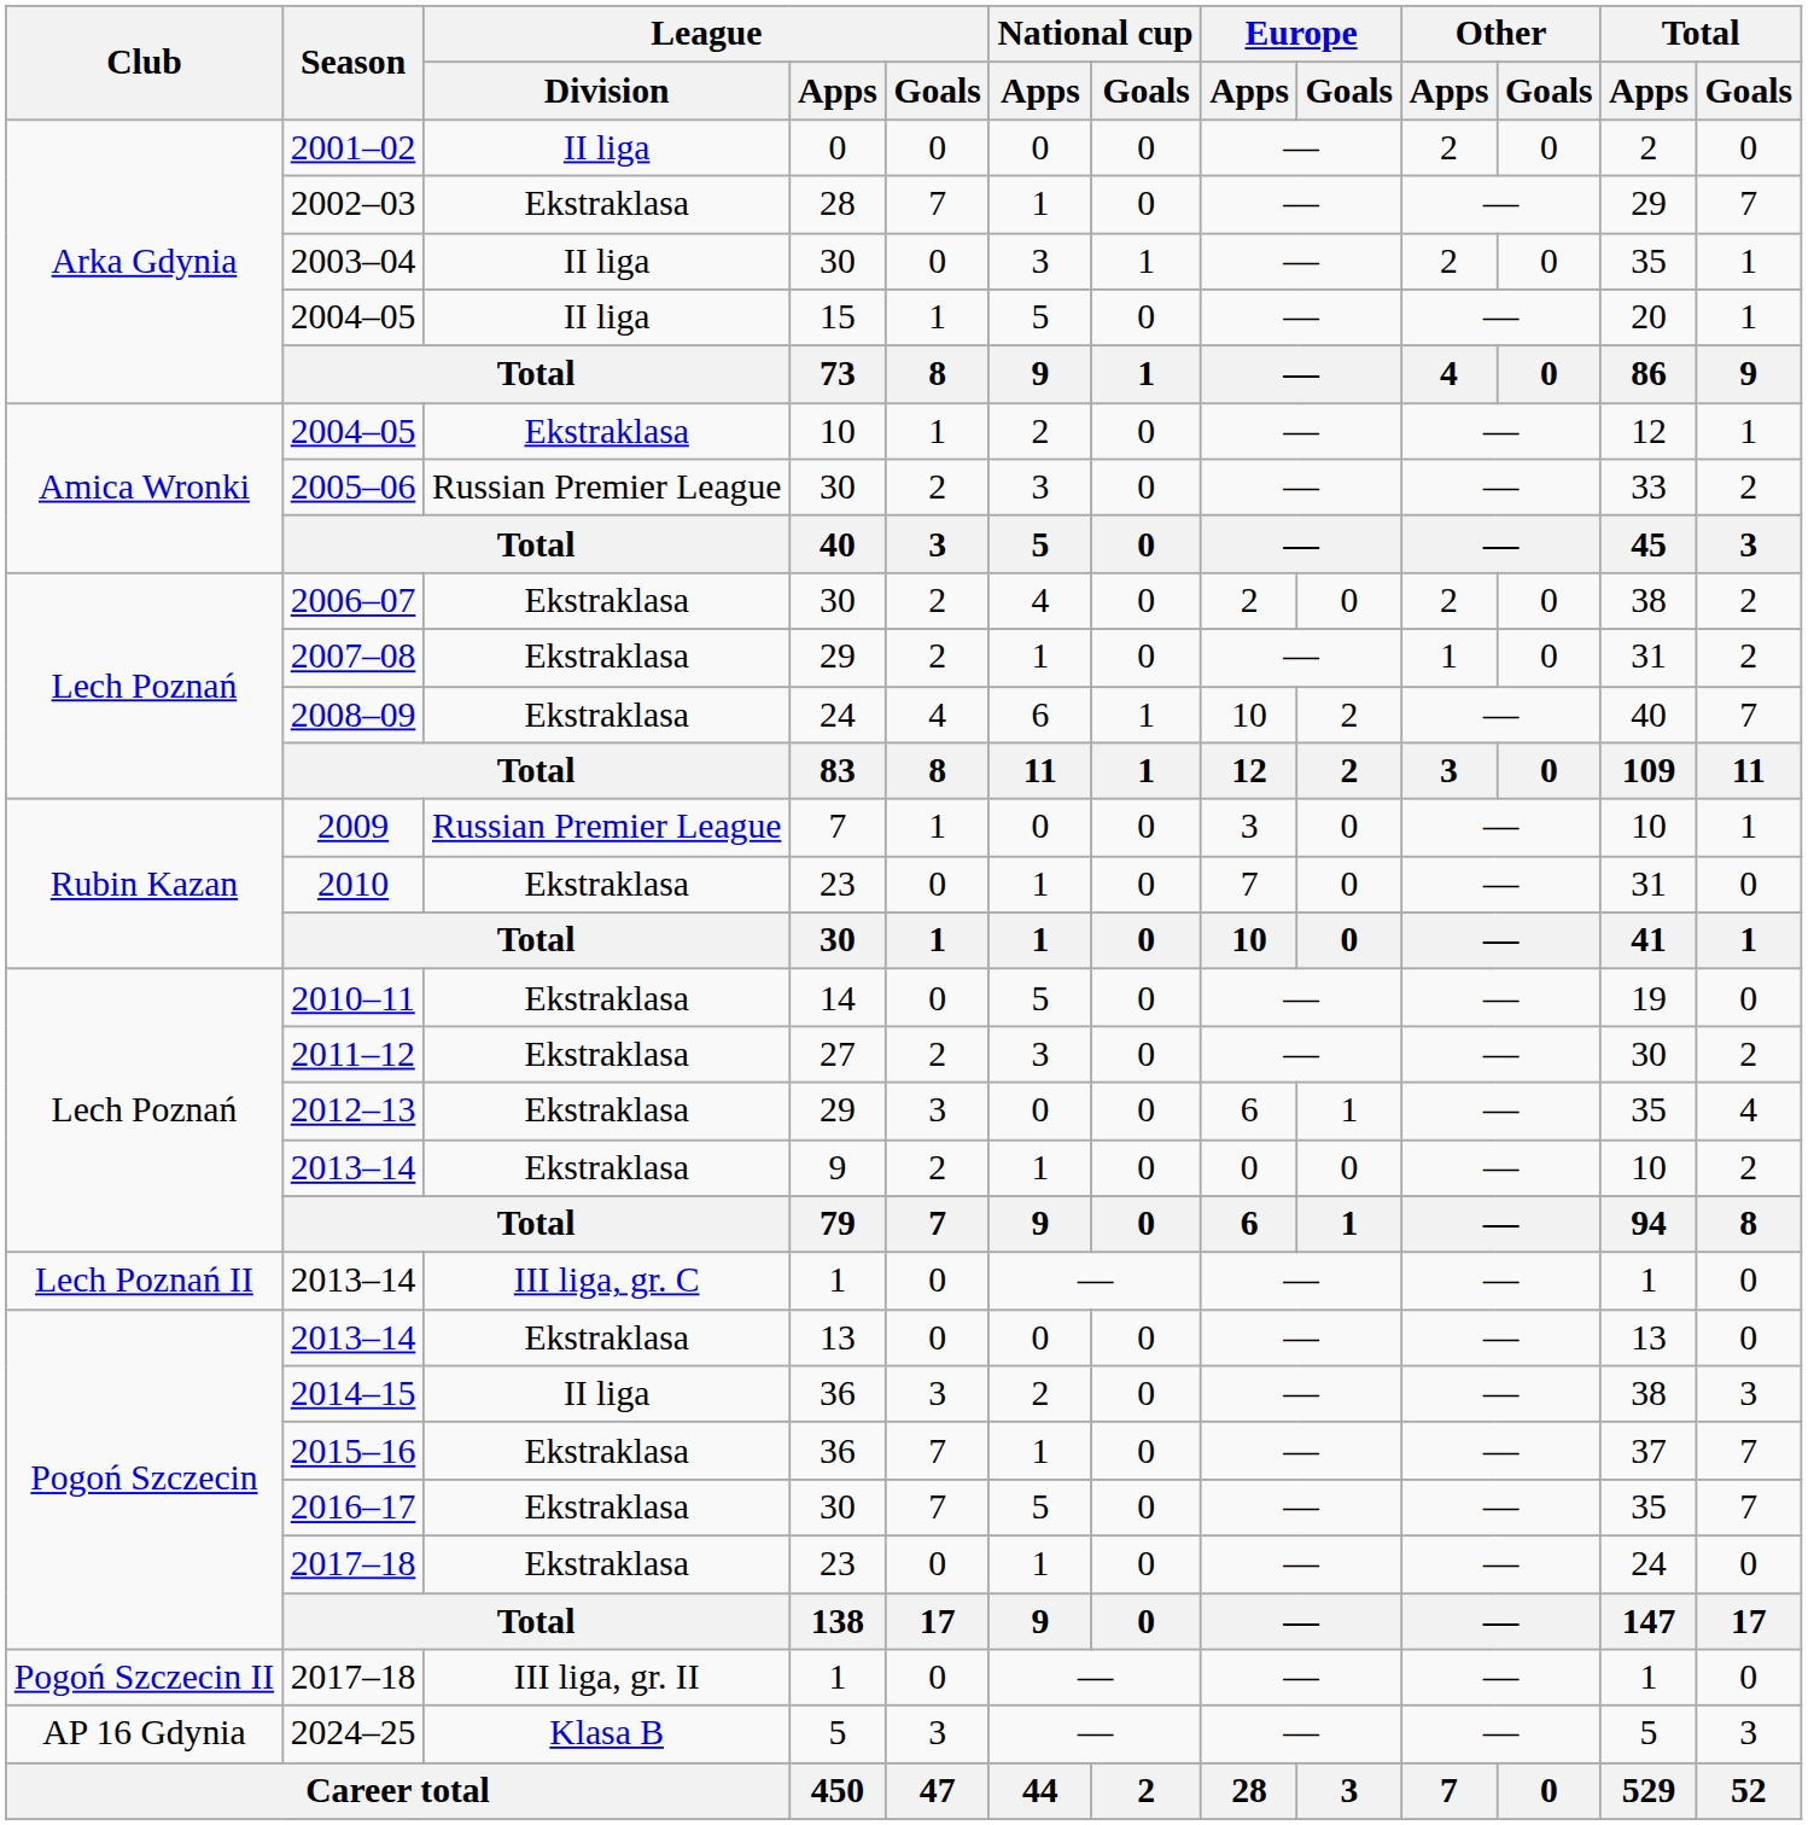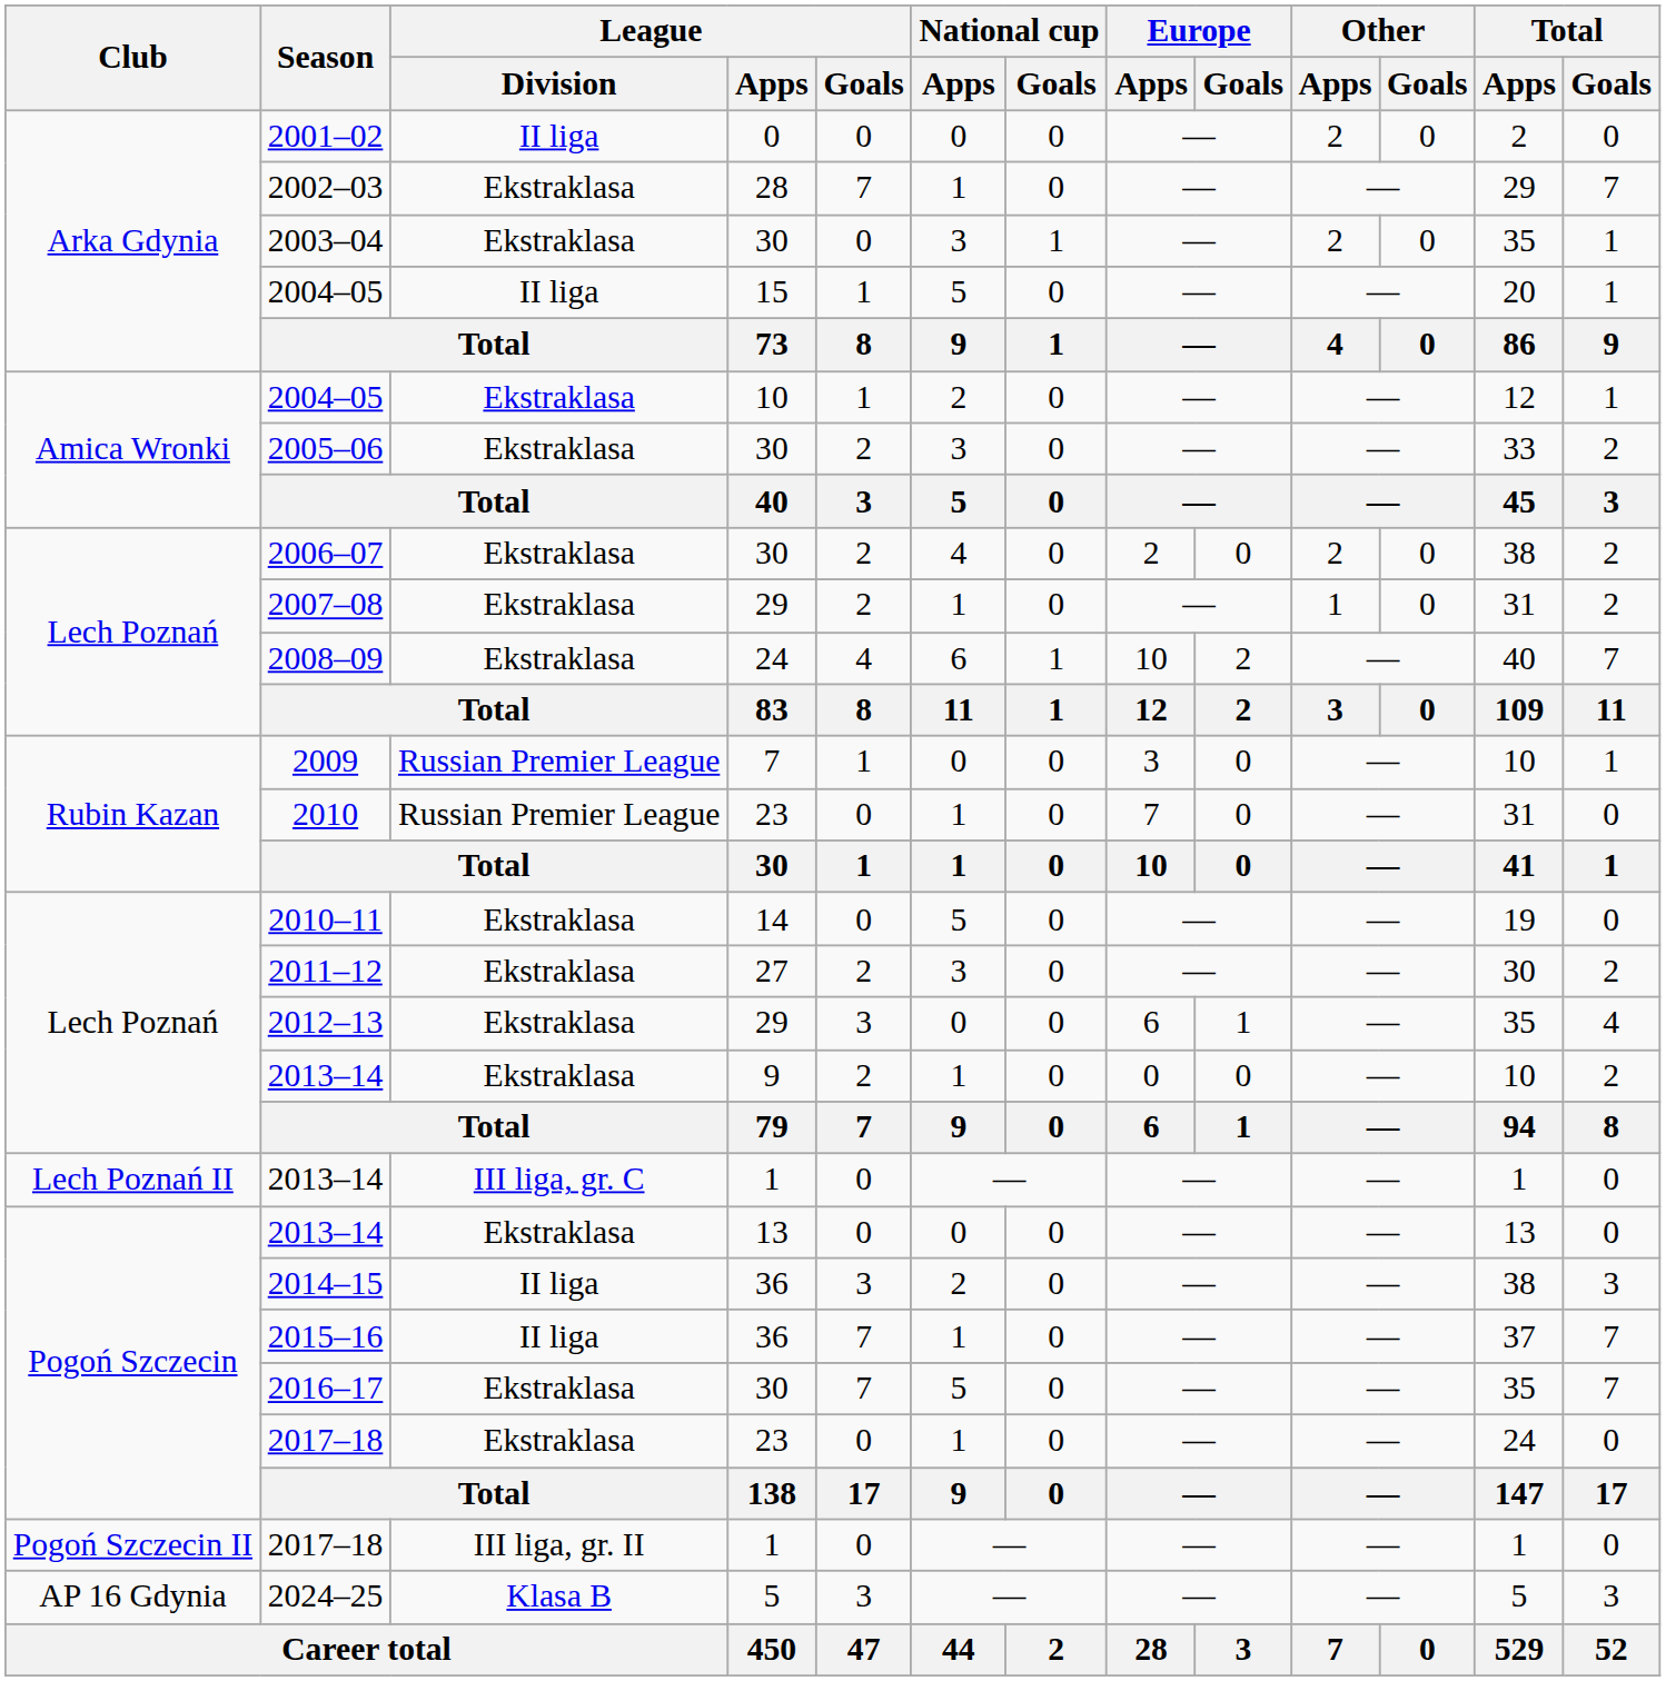 <table class="wikitable" style="text-align: center;">
 <tr>
 <th rowspan="2">Club</th>
 <th rowspan="2">Season</th>
 <th colspan="3">League</th>
 <th colspan="2">National cup</th>
 <th colspan="2"><a href='#'>Europe</a></th>
 <th colspan="2">Other</th>
 <th colspan="2">Total</th>
 </tr>
 <tr>
 <th>Division</th>
 <th>Apps</th>
 <th>Goals</th>
 <th>Apps</th>
 <th>Goals</th>
 <th>Apps</th>
 <th>Goals</th>
 <th>Apps</th>
 <th>Goals</th>
 <th>Apps</th>
 <th>Goals</th>
 </tr>
 <tr>
 <td rowspan="5"><a href='#'>Arka Gdynia</a></td>
 <td><a href='#'>2001–02</a></td>
 <td><a href='#'>II liga</a></td>
 <td>0</td>
 <td>0</td>
 <td>0</td>
 <td>0</td>
 <td colspan="2">—</td>
 <td>2</td>
 <td>0</td>
 <td>2</td>
 <td>0</td>
 </tr>
 <tr>
 <td>2002–03</td>
 <td>Ekstraklasa</td>
 <td>28</td>
 <td>7</td>
 <td>1</td>
 <td>0</td>
 <td colspan="2">—</td>
 <td colspan="2">—</td>
 <td>29</td>
 <td>7</td>
 </tr>
 <tr>
 <td>2003–04</td>
-<td>II liga</td>
+<td>Ekstraklasa</td>
 <td>30</td>
 <td>0</td>
 <td>3</td>
 <td>1</td>
 <td colspan="2">—</td>
 <td>2</td>
 <td>0</td>
 <td>35</td>
 <td>1</td>
 </tr>
 <tr>
 <td>2004–05</td>
 <td>II liga</td>
 <td>15</td>
 <td>1</td>
 <td>5</td>
 <td>0</td>
 <td colspan="2">—</td>
 <td colspan="2">—</td>
 <td>20</td>
 <td>1</td>
 </tr>
 <tr>
 <th colspan="2">Total</th>
 <th>73</th>
 <th>8</th>
 <th>9</th>
 <th>1</th>
 <th colspan="2">—</th>
 <th>4</th>
 <th>0</th>
 <th>86</th>
 <th>9</th>
 </tr>
 <tr>
 <td rowspan="3"><a href='#'>Amica Wronki</a></td>
 <td><a href='#'>2004–05</a></td>
 <td><a href='#'>Ekstraklasa</a></td>
 <td>10</td>
 <td>1</td>
 <td>2</td>
 <td>0</td>
 <td colspan="2">—</td>
 <td colspan="2">—</td>
 <td>12</td>
 <td>1</td>
 </tr>
 <tr>
 <td><a href='#'>2005–06</a></td>
-<td>Russian Premier League</td>
+<td>Ekstraklasa</td>
 <td>30</td>
 <td>2</td>
 <td>3</td>
 <td>0</td>
 <td colspan="2">—</td>
 <td colspan="2">—</td>
 <td>33</td>
 <td>2</td>
 </tr>
 <tr>
 <th colspan="2">Total</th>
 <th>40</th>
 <th>3</th>
 <th>5</th>
 <th>0</th>
 <th colspan="2">—</th>
 <th colspan="2">—</th>
 <th>45</th>
 <th>3</th>
 </tr>
 <tr>
 <td rowspan="4"><a href='#'>Lech Poznań</a></td>
 <td><a href='#'>2006–07</a></td>
 <td>Ekstraklasa</td>
 <td>30</td>
 <td>2</td>
 <td>4</td>
 <td>0</td>
 <td>2</td>
 <td>0</td>
 <td>2</td>
 <td>0</td>
 <td>38</td>
 <td>2</td>
 </tr>
 <tr>
 <td><a href='#'>2007–08</a></td>
 <td>Ekstraklasa</td>
 <td>29</td>
 <td>2</td>
 <td>1</td>
 <td>0</td>
 <td colspan="2">—</td>
 <td>1</td>
 <td>0</td>
 <td>31</td>
 <td>2</td>
 </tr>
 <tr>
 <td><a href='#'>2008–09</a></td>
 <td>Ekstraklasa</td>
 <td>24</td>
 <td>4</td>
 <td>6</td>
 <td>1</td>
 <td>10</td>
 <td>2</td>
 <td colspan="2">—</td>
 <td>40</td>
 <td>7</td>
 </tr>
 <tr>
 <th colspan="2">Total</th>
 <th>83</th>
 <th>8</th>
 <th>11</th>
 <th>1</th>
 <th>12</th>
 <th>2</th>
 <th>3</th>
 <th>0</th>
 <th>109</th>
 <th>11</th>
 </tr>
 <tr>
 <td rowspan="3"><a href='#'>Rubin Kazan</a></td>
 <td><a href='#'>2009</a></td>
 <td><a href='#'>Russian Premier League</a></td>
 <td>7</td>
 <td>1</td>
 <td>0</td>
 <td>0</td>
 <td>3</td>
 <td>0</td>
 <td colspan="2">—</td>
 <td>10</td>
 <td>1</td>
 </tr>
 <tr>
 <td><a href='#'>2010</a></td>
-<td>Ekstraklasa</td>
+<td>Russian Premier League</td>
 <td>23</td>
 <td>0</td>
 <td>1</td>
 <td>0</td>
 <td>7</td>
 <td>0</td>
 <td colspan="2">—</td>
 <td>31</td>
 <td>0</td>
 </tr>
 <tr>
 <th colspan="2">Total</th>
 <th>30</th>
 <th>1</th>
 <th>1</th>
 <th>0</th>
 <th>10</th>
 <th>0</th>
 <th colspan="2">—</th>
 <th>41</th>
 <th>1</th>
 </tr>
 <tr>
 <td rowspan="5">Lech Poznań</td>
 <td><a href='#'>2010–11</a></td>
 <td>Ekstraklasa</td>
 <td>14</td>
 <td>0</td>
 <td>5</td>
 <td>0</td>
 <td colspan="2">—</td>
 <td colspan="2">—</td>
 <td>19</td>
 <td>0</td>
 </tr>
 <tr>
 <td><a href='#'>2011–12</a></td>
 <td>Ekstraklasa</td>
 <td>27</td>
 <td>2</td>
 <td>3</td>
 <td>0</td>
 <td colspan="2">—</td>
 <td colspan="2">—</td>
 <td>30</td>
 <td>2</td>
 </tr>
 <tr>
 <td><a href='#'>2012–13</a></td>
 <td>Ekstraklasa</td>
 <td>29</td>
 <td>3</td>
 <td>0</td>
 <td>0</td>
 <td>6</td>
 <td>1</td>
 <td colspan="2">—</td>
 <td>35</td>
 <td>4</td>
 </tr>
 <tr>
 <td><a href='#'>2013–14</a></td>
 <td>Ekstraklasa</td>
 <td>9</td>
 <td>2</td>
 <td>1</td>
 <td>0</td>
 <td>0</td>
 <td>0</td>
 <td colspan="2">—</td>
 <td>10</td>
 <td>2</td>
 </tr>
 <tr>
 <th colspan="2">Total</th>
 <th>79</th>
 <th>7</th>
 <th>9</th>
 <th>0</th>
 <th>6</th>
 <th>1</th>
 <th colspan="2">—</th>
 <th>94</th>
 <th>8</th>
 </tr>
 <tr>
 <td><a href='#'>Lech Poznań II</a></td>
 <td>2013–14</td>
 <td><a href='#'>III liga, gr. C</a></td>
 <td>1</td>
 <td>0</td>
 <td colspan="2">—</td>
 <td colspan="2">—</td>
 <td colspan="2">—</td>
 <td>1</td>
 <td>0</td>
 </tr>
 <tr>
 <td rowspan="6"><a href='#'>Pogoń Szczecin</a></td>
 <td><a href='#'>2013–14</a></td>
 <td>Ekstraklasa</td>
 <td>13</td>
 <td>0</td>
 <td>0</td>
 <td>0</td>
 <td colspan="2">—</td>
 <td colspan="2">—</td>
 <td>13</td>
 <td>0</td>
 </tr>
 <tr>
 <td><a href='#'>2014–15</a></td>
 <td>II liga</td>
 <td>36</td>
 <td>3</td>
 <td>2</td>
 <td>0</td>
 <td colspan="2">—</td>
 <td colspan="2">—</td>
 <td>38</td>
 <td>3</td>
 </tr>
 <tr>
 <td><a href='#'>2015–16</a></td>
-<td>Ekstraklasa</td>
+<td>II liga</td>
 <td>36</td>
 <td>7</td>
 <td>1</td>
 <td>0</td>
 <td colspan="2">—</td>
 <td colspan="2">—</td>
 <td>37</td>
 <td>7</td>
 </tr>
 <tr>
 <td><a href='#'>2016–17</a></td>
 <td>Ekstraklasa</td>
 <td>30</td>
 <td>7</td>
 <td>5</td>
 <td>0</td>
 <td colspan="2">—</td>
 <td colspan="2">—</td>
 <td>35</td>
 <td>7</td>
 </tr>
 <tr>
 <td><a href='#'>2017–18</a></td>
 <td>Ekstraklasa</td>
 <td>23</td>
 <td>0</td>
 <td>1</td>
 <td>0</td>
 <td colspan="2">—</td>
 <td colspan="2">—</td>
 <td>24</td>
 <td>0</td>
 </tr>
 <tr>
 <th colspan="2">Total</th>
 <th>138</th>
 <th>17</th>
 <th>9</th>
 <th>0</th>
 <th colspan="2">—</th>
 <th colspan="2">—</th>
 <th>147</th>
 <th>17</th>
 </tr>
 <tr>
 <td><a href='#'>Pogoń Szczecin II</a></td>
 <td>2017–18</td>
 <td>III liga, gr. II</td>
 <td>1</td>
 <td>0</td>
 <td colspan="2">—</td>
 <td colspan="2">—</td>
 <td colspan="2">—</td>
 <td>1</td>
 <td>0</td>
 </tr>
 <tr>
 <td>AP 16 Gdynia</td>
 <td>2024–25</td>
 <td><a href='#'>Klasa B</a></td>
 <td>5</td>
 <td>3</td>
 <td colspan="2">—</td>
 <td colspan="2">—</td>
 <td colspan="2">—</td>
 <td>5</td>
 <td>3</td>
 </tr>
 <tr>
 <th colspan="3">Career total</th>
 <th>450</th>
 <th>47</th>
 <th>44</th>
 <th>2</th>
 <th>28</th>
 <th>3</th>
 <th>7</th>
 <th>0</th>
 <th>529</th>
 <th>52</th>
 </tr>
 </table>
